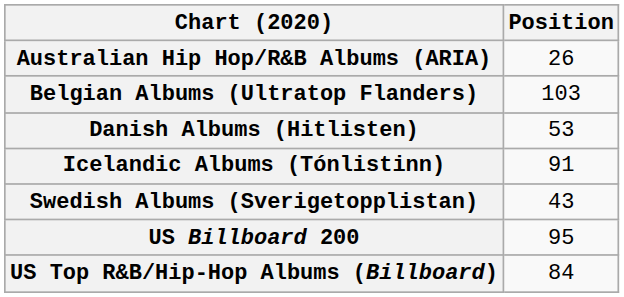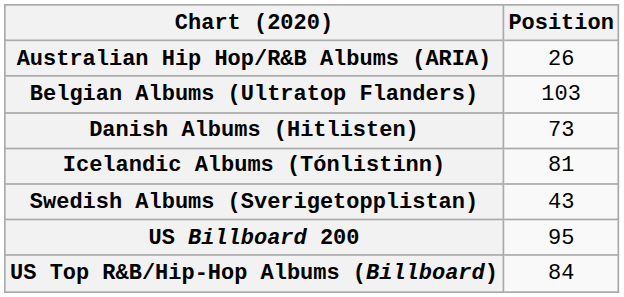 <table class="wikitable sortable plainrowheaders" style="text-align:center">
 <tr>
 <th scope="col">Chart (2020)</th>
 <th scope="col">Position</th>
 </tr>
 <tr>
 <th scope="row">Australian Hip Hop/R&B Albums (ARIA)</th>
 <td>26</td>
 </tr>
 <tr>
 <th scope="row">Belgian Albums (Ultratop Flanders)</th>
 <td>103</td>
 </tr>
 <tr>
 <th scope="row">Danish Albums (Hitlisten)</th>
-<td>53</td>
+<td>73</td>
 </tr>
 <tr>
 <th scope="row">Icelandic Albums (Tónlistinn)</th>
-<td>91</td>
+<td>81</td>
 </tr>
 <tr>
 <th scope="row">Swedish Albums (Sverigetopplistan)</th>
 <td>43</td>
 </tr>
 <tr>
 <th scope="row">US <em>Billboard</em> 200</th>
 <td>95</td>
 </tr>
 <tr>
 <th scope="row">US Top R&B/Hip-Hop Albums (<em>Billboard</em>)</th>
 <td>84</td>
 </tr>
 </table>
